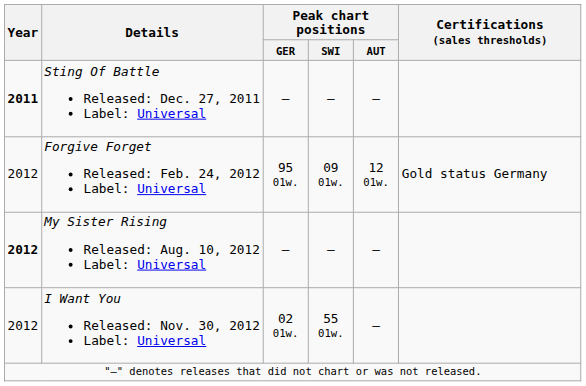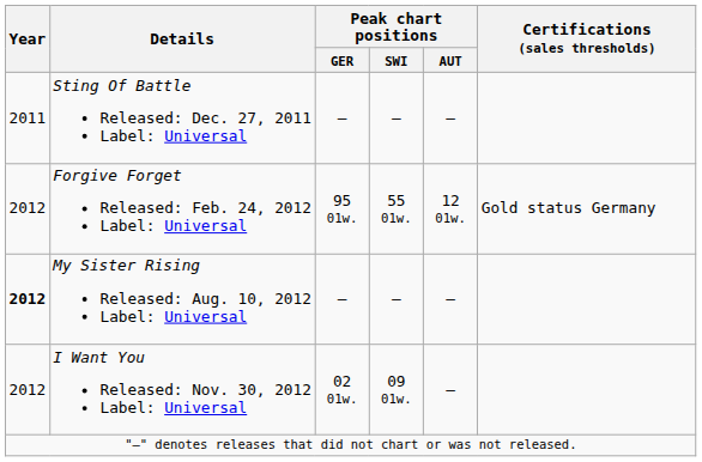 <table class="wikitable">
 <tr>
 <th rowspan="2" style="width:30px;">Year</th>
 <th rowspan="2">Details</th>
 <th colspan="3">Peak chart positions</th>
 <th rowspan="2" style="width:180px;">Certifications<br><small>(sales thresholds)</small></th>
 </tr>
 <tr>
 <th width="40"><small>GER</small><br></th>
 <th width="40"><small>SWI</small><br></th>
 <th width="40"><small>AUT</small><br></th>
 </tr>
 <tr>
-<td style="text-align:center;"><strong>2011</strong></td>
+<td style="text-align:center;">2011</td>
 <td><em>Sting Of Battle</em><br><ul><li>Released: Dec. 27, 2011</li><li>Label: <a href='#'>Universal</a></li></ul></td>
 <td style="text-align:center;">—</td>
 <td style="text-align:center;">—</td>
 <td style="text-align:center;">—</td>
 <td></td>
 </tr>
 <tr>
 <td style="text-align:center;">2012</td>
 <td><em>Forgive Forget</em><br><ul><li>Released: Feb. 24, 2012</li><li>Label: <a href='#'>Universal</a></li></ul></td>
 <td style="text-align:center;">95 <small>01w.</small></td>
-<td style="text-align:center;">09 <small>01w.</small></td>
+<td style="text-align:center;">55 <small>01w.</small></td>
 <td style="text-align:center;">12 <small>01w.</small></td>
 <td>Gold status Germany</td>
 </tr>
 <tr>
 <td style="text-align:center;"><strong>2012</strong></td>
 <td><em>My Sister Rising</em><br><ul><li>Released: Aug. 10, 2012</li><li>Label: <a href='#'>Universal</a></li></ul></td>
 <td style="text-align:center;">—</td>
 <td style="text-align:center;">—</td>
 <td style="text-align:center;">—</td>
 <td></td>
 </tr>
 <tr>
 <td style="text-align:center;">2012</td>
 <td><em>I Want You</em><br><ul><li>Released: Nov. 30, 2012</li><li>Label: <a href='#'>Universal</a></li></ul></td>
 <td style="text-align:center;">02 <small>01w.</small></td>
-<td style="text-align:center;">55 <small>01w.</small></td>
+<td style="text-align:center;">09 <small>01w.</small></td>
 <td style="text-align:center;">—</td>
 <td></td>
 </tr>
 <tr>
 <td colspan="23" style="text-align:center; font-size:8pt;">"—" denotes releases that did not chart or was not released.</td>
 </tr>
 </table>
